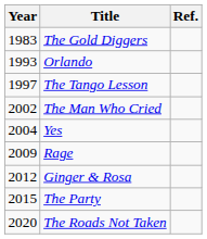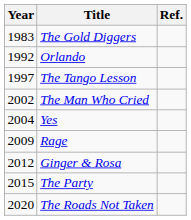 <table class="wikitable">
 <tr>
 <th>Year</th>
 <th>Title</th>
 <th>Ref.</th>
 </tr>
 <tr>
 <td>1983</td>
 <td><em><a href='#'>The Gold Diggers</a></em></td>
 <td></td>
 </tr>
 <tr>
-<td>1993</td>
+<td>1992</td>
 <td><em><a href='#'>Orlando</a></em></td>
 <td></td>
 </tr>
 <tr>
 <td>1997</td>
 <td><em><a href='#'>The Tango Lesson</a></em></td>
 <td></td>
 </tr>
 <tr>
 <td>2002</td>
 <td><em><a href='#'>The Man Who Cried</a></em></td>
 <td></td>
 </tr>
 <tr>
 <td>2004</td>
 <td><em><a href='#'>Yes</a></em></td>
 <td></td>
 </tr>
 <tr>
 <td>2009</td>
 <td><em><a href='#'>Rage</a></em></td>
 <td></td>
 </tr>
 <tr>
 <td>2012</td>
 <td><em><a href='#'>Ginger & Rosa</a></em></td>
 <td></td>
 </tr>
 <tr>
 <td>2015</td>
 <td><em><a href='#'>The Party</a></em></td>
 <td></td>
 </tr>
 <tr>
 <td>2020</td>
 <td><em><a href='#'>The Roads Not Taken</a></em></td>
 <td></td>
 </tr>
 </table>
